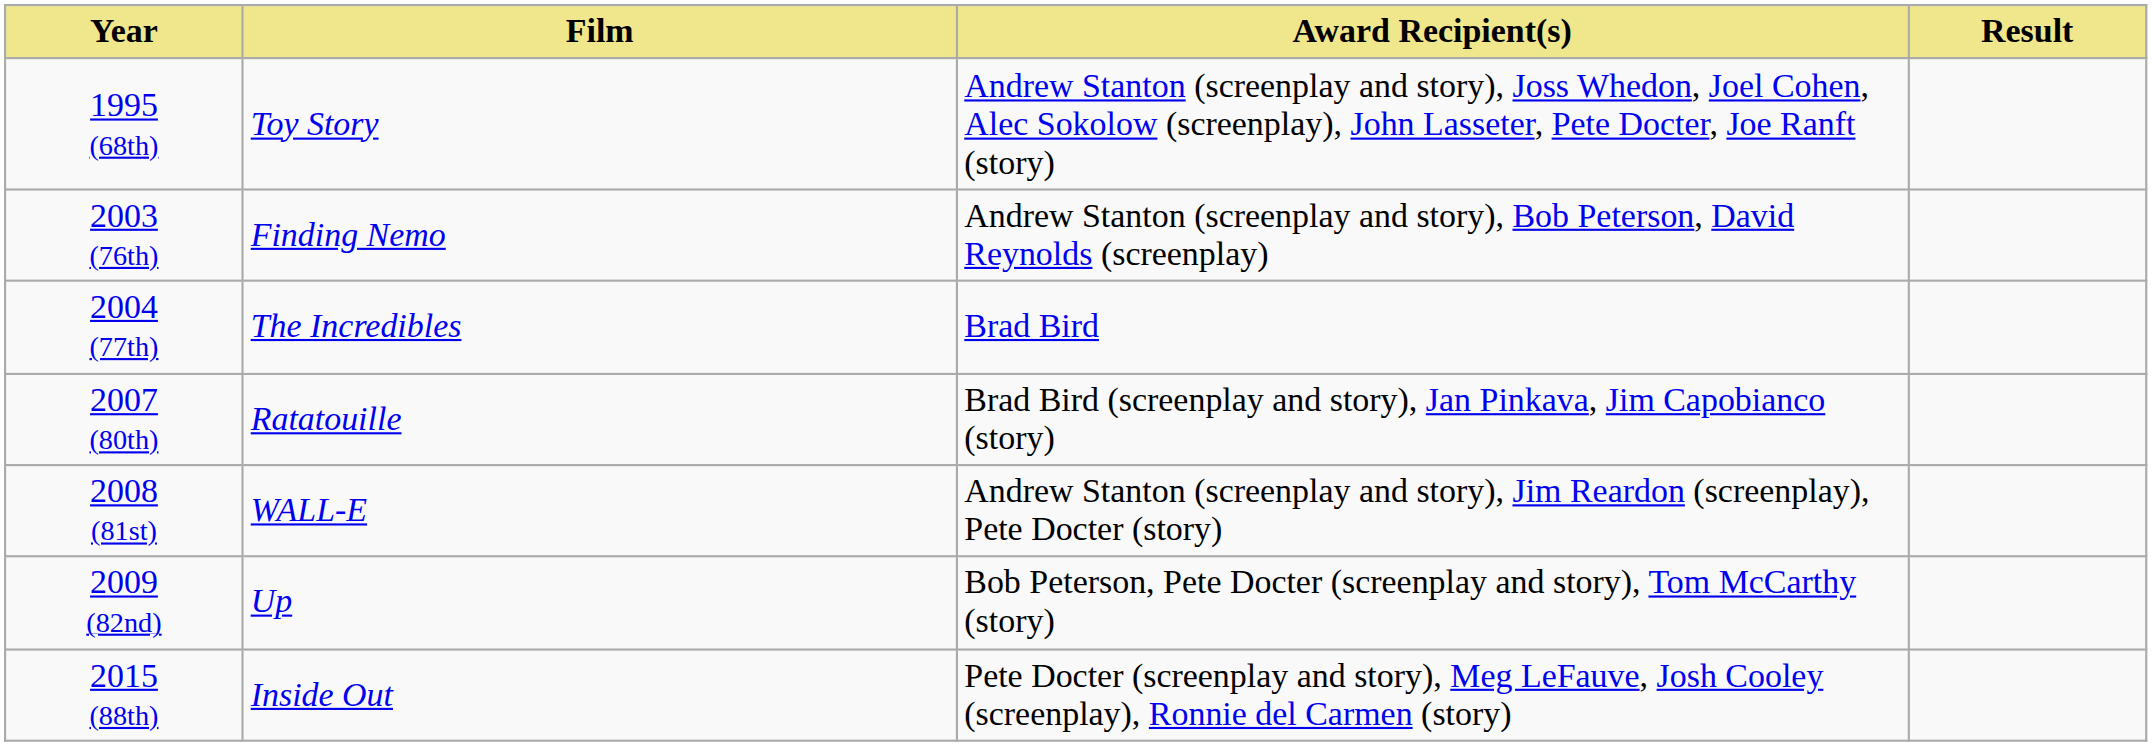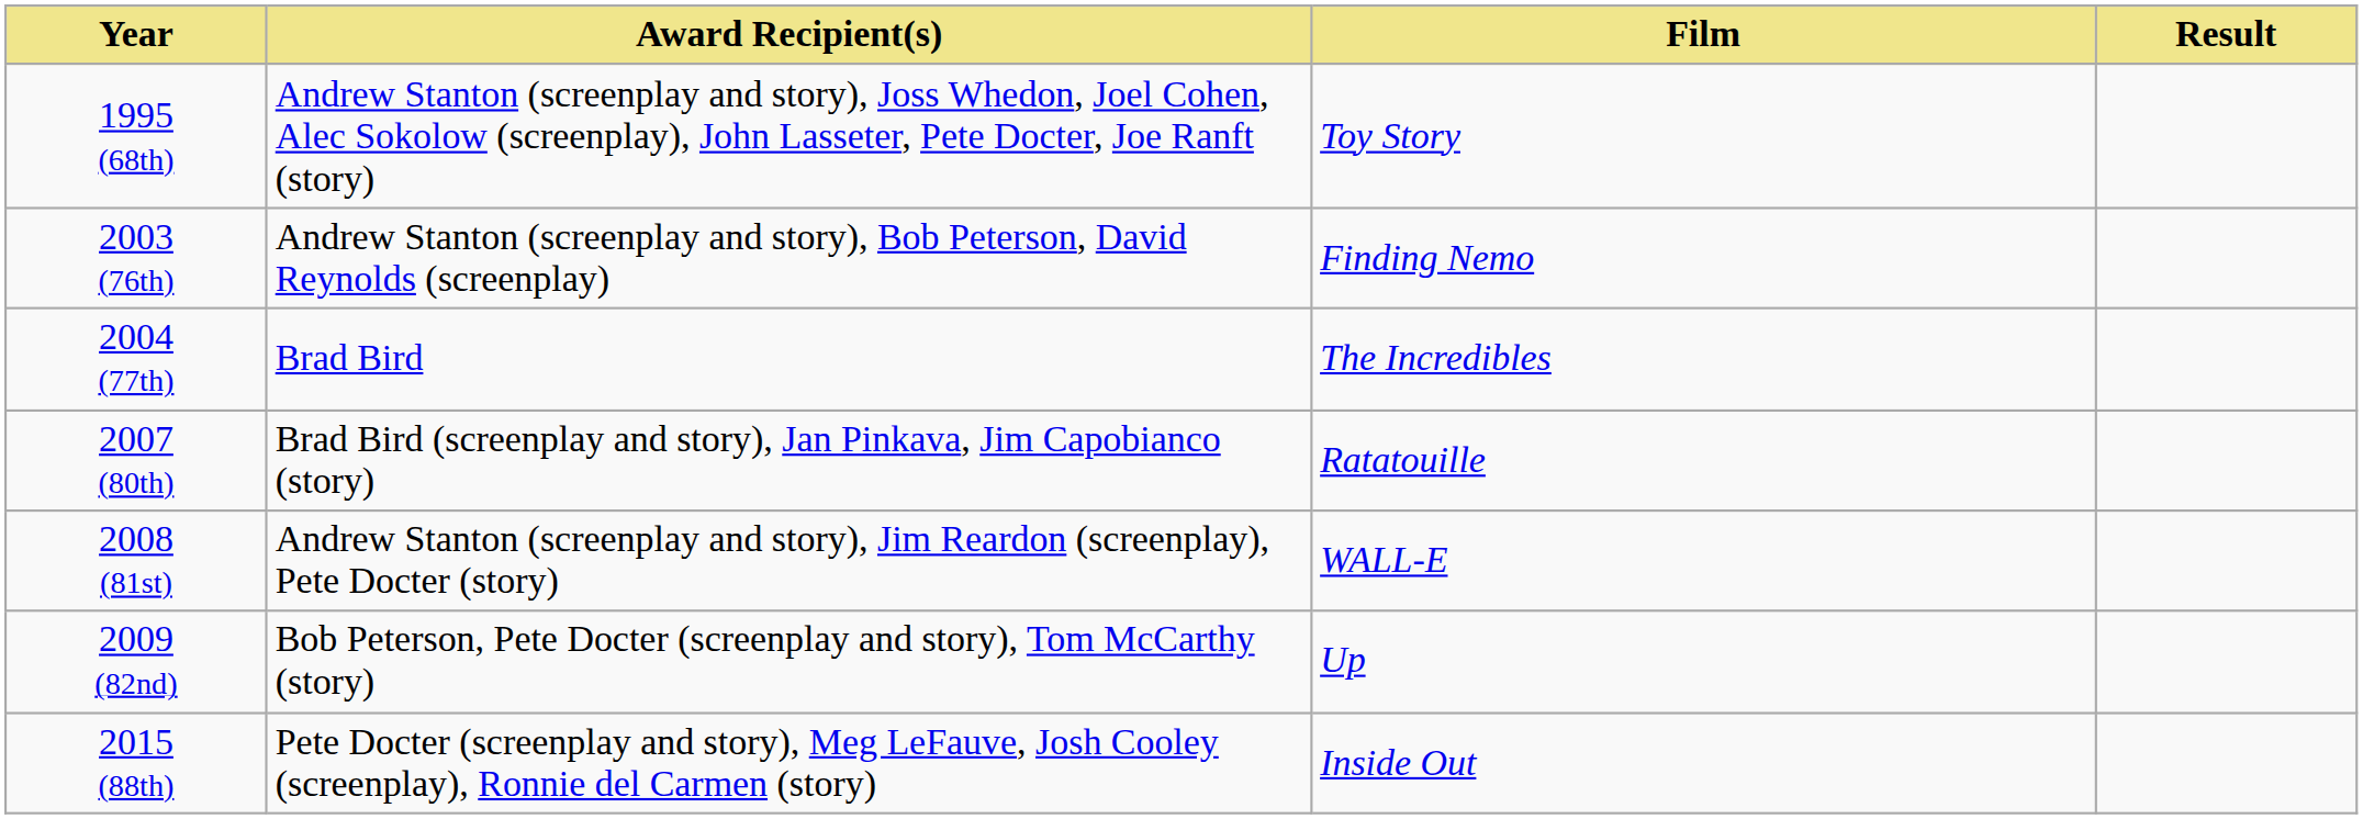 <table class="wikitable" width="80%">
 <tr>
 <th width="5%" style="background:#F0E68C">Year</th>
+<th width="20%" style="background:#F0E68C">Award Recipient(s)</th>
 <th width="15%" style="background:#F0E68C">Film</th>
-<th width="20%" style="background:#F0E68C">Award Recipient(s)</th>
 <th width="5%" style="background:#F0E68C">Result</th>
 </tr>
 <tr>
 <td align="center"><a href='#'>1995</a><br><small><a href='#'>(68th)</a></small></td>
+<td><a href='#'>Andrew Stanton</a> (screenplay and story), <a href='#'>Joss Whedon</a>, <a href='#'>Joel Cohen</a>, <a href='#'>Alec Sokolow</a> (screenplay), <a href='#'>John Lasseter</a>, <a href='#'>Pete Docter</a>, <a href='#'>Joe Ranft</a> (story)</td>
 <td><em><a href='#'>Toy Story</a></em></td>
-<td><a href='#'>Andrew Stanton</a> (screenplay and story), <a href='#'>Joss Whedon</a>, <a href='#'>Joel Cohen</a>, <a href='#'>Alec Sokolow</a> (screenplay), <a href='#'>John Lasseter</a>, <a href='#'>Pete Docter</a>, <a href='#'>Joe Ranft</a> (story)</td>
 <td></td>
 </tr>
 <tr>
 <td align="center"><a href='#'>2003</a><br><small><a href='#'>(76th)</a></small></td>
+<td>Andrew Stanton (screenplay and story), <a href='#'>Bob Peterson</a>, <a href='#'>David Reynolds</a> (screenplay)</td>
 <td><em><a href='#'>Finding Nemo</a></em></td>
-<td>Andrew Stanton (screenplay and story), <a href='#'>Bob Peterson</a>, <a href='#'>David Reynolds</a> (screenplay)</td>
 <td></td>
 </tr>
 <tr>
 <td align="center"><a href='#'>2004</a><br><small><a href='#'>(77th)</a></small></td>
+<td><a href='#'>Brad Bird</a></td>
 <td><em><a href='#'>The Incredibles</a></em></td>
-<td><a href='#'>Brad Bird</a></td>
 <td></td>
 </tr>
 <tr>
 <td align="center"><a href='#'>2007</a><br><small><a href='#'>(80th)</a></small></td>
+<td>Brad Bird (screenplay and story), <a href='#'>Jan Pinkava</a>, <a href='#'>Jim Capobianco</a> (story)</td>
 <td><em><a href='#'>Ratatouille</a></em></td>
-<td>Brad Bird (screenplay and story), <a href='#'>Jan Pinkava</a>, <a href='#'>Jim Capobianco</a> (story)</td>
 <td></td>
 </tr>
 <tr>
 <td align="center"><a href='#'>2008</a><br><small><a href='#'>(81st)</a></small></td>
+<td>Andrew Stanton (screenplay and story), <a href='#'>Jim Reardon</a> (screenplay), Pete Docter (story)</td>
 <td><em><a href='#'>WALL-E</a></em></td>
-<td>Andrew Stanton (screenplay and story), <a href='#'>Jim Reardon</a> (screenplay), Pete Docter (story)</td>
 <td></td>
 </tr>
 <tr>
 <td align="center"><a href='#'>2009</a><br><small><a href='#'>(82nd)</a></small></td>
+<td>Bob Peterson, Pete Docter (screenplay and story), <a href='#'>Tom McCarthy</a> (story)</td>
 <td><em><a href='#'>Up</a></em></td>
-<td>Bob Peterson, Pete Docter (screenplay and story), <a href='#'>Tom McCarthy</a> (story)</td>
 <td></td>
 </tr>
 <tr>
 <td align="center"><a href='#'>2015</a><br><small><a href='#'>(88th)</a></small></td>
+<td>Pete Docter (screenplay and story), <a href='#'>Meg LeFauve</a>, <a href='#'>Josh Cooley</a> (screenplay), <a href='#'>Ronnie del Carmen</a> (story)</td>
 <td><em><a href='#'>Inside Out</a></em></td>
-<td>Pete Docter (screenplay and story), <a href='#'>Meg LeFauve</a>, <a href='#'>Josh Cooley</a> (screenplay), <a href='#'>Ronnie del Carmen</a> (story)</td>
 <td></td>
 </tr>
 </table>
